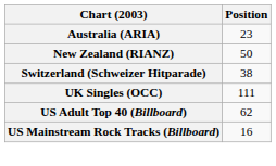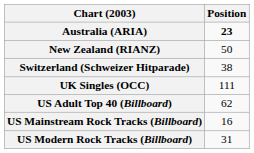 <table class="wikitable sortable plainrowheaders" style="text-align:center">
 <tr>
 <th>Chart (2003)</th>
 <th>Position</th>
 </tr>
 <tr>
 <th scope="row">Australia (ARIA)</th>
-<td>23</td>
+<td><strong>23</strong></td>
 </tr>
 <tr>
 <th scope="row">New Zealand (RIANZ)</th>
 <td>50</td>
 </tr>
 <tr>
 <th scope="row">Switzerland (Schweizer Hitparade)</th>
 <td>38</td>
 </tr>
 <tr>
 <th scope="row">UK Singles (OCC)</th>
 <td>111</td>
 </tr>
 <tr>
 <th scope="row">US Adult Top 40 (<em>Billboard</em>)</th>
 <td>62</td>
 </tr>
 <tr>
 <th scope="row">US Mainstream Rock Tracks (<em>Billboard</em>)</th>
 <td>16</td>
 </tr>
+<tr>
+<th scope="row">US Modern Rock Tracks (<em>Billboard</em>)</th>
+<td>31</td>
+</tr>
 </table>
